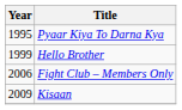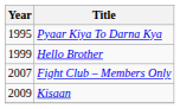 <table class="wikitable" style="font-size:95%;">
 <tr>
 <th>Year</th>
 <th>Title</th>
 </tr>
 <tr>
 <td>1995</td>
 <td><em><a href='#'>Pyaar Kiya To Darna Kya</a></em></td>
 </tr>
 <tr>
 <td>1999</td>
 <td><em><a href='#'>Hello Brother</a></em></td>
 </tr>
 <tr>
-<td>2006</td>
+<td>2007</td>
 <td><em><a href='#'>Fight Club – Members Only</a></em></td>
 </tr>
 <tr>
 <td>2009</td>
 <td><em><a href='#'>Kisaan</a></em></td>
 </tr>
 <tr>
 </tr>
 </table>
